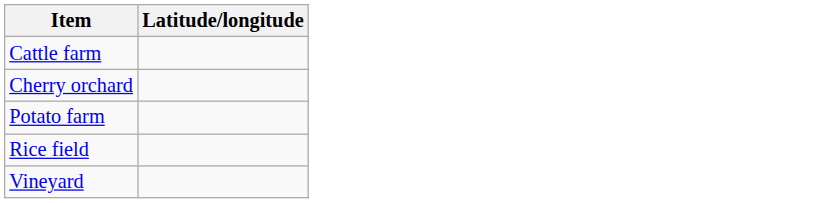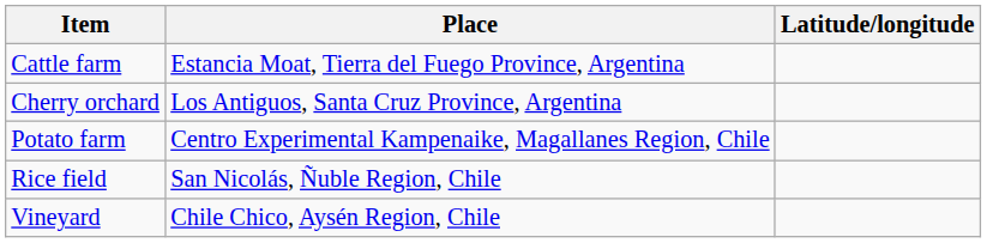 <table class="wikitable"  font-size:95%;">
 <tr>
 <th>Item</th>
+<th>Place</th>
 <th>Latitude/longitude</th>
 </tr>
 <tr>
 <td><a href='#'>Cattle farm</a></td>
+<td><a href='#'>Estancia Moat</a>, <a href='#'>Tierra del Fuego Province</a>, <a href='#'>Argentina</a></td>
 <td></td>
 </tr>
 <tr>
 <td><a href='#'>Cherry orchard</a></td>
+<td><a href='#'>Los Antiguos</a>, <a href='#'>Santa Cruz Province</a>, <a href='#'>Argentina</a></td>
 <td></td>
 </tr>
 <tr>
 <td><a href='#'>Potato farm</a></td>
+<td><a href='#'>Centro Experimental Kampenaike</a>, <a href='#'>Magallanes Region</a>, <a href='#'>Chile</a></td>
 <td></td>
 </tr>
 <tr>
 <td><a href='#'>Rice field</a></td>
+<td><a href='#'>San Nicolás</a>, <a href='#'>Ñuble Region</a>, <a href='#'>Chile</a></td>
 <td></td>
 </tr>
 <tr>
 <td><a href='#'>Vineyard</a></td>
+<td><a href='#'>Chile Chico</a>, <a href='#'>Aysén Region</a>, <a href='#'>Chile</a></td>
 <td></td>
 </tr>
 </table>
